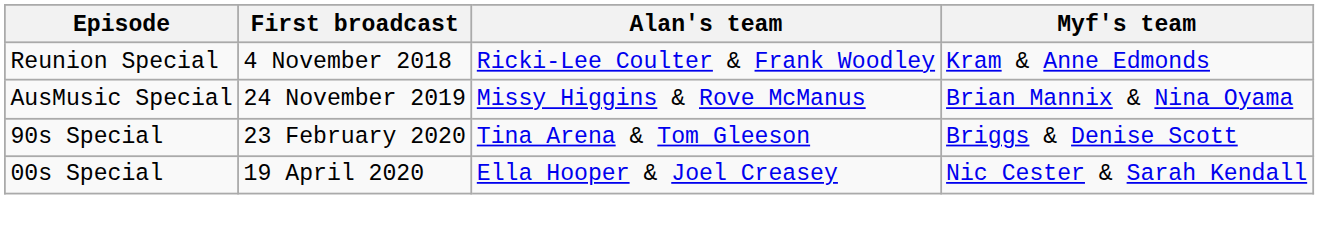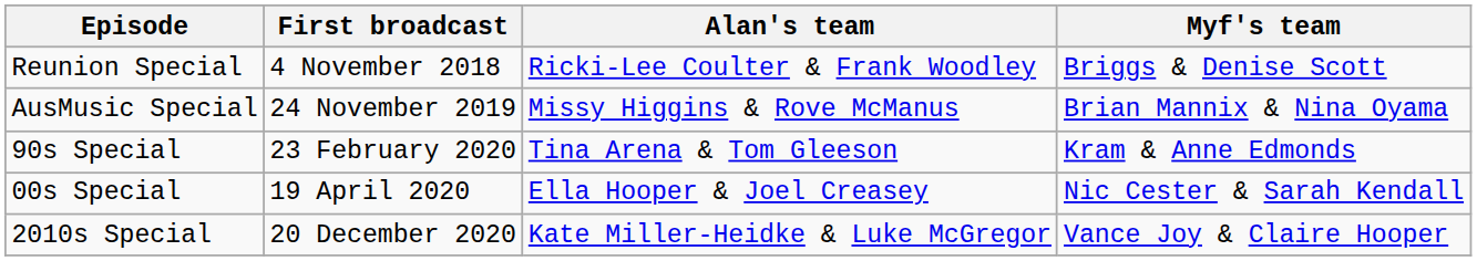 <table class="wikitable">
 <tr>
 <th>Episode</th>
 <th>First broadcast</th>
 <th>Alan's team</th>
 <th>Myf's team</th>
 </tr>
 <tr>
 <td>Reunion Special</td>
 <td>4 November 2018</td>
 <td><a href='#'>Ricki-Lee Coulter</a> & <a href='#'>Frank Woodley</a></td>
-<td><a href='#'>Kram</a> & <a href='#'>Anne Edmonds</a></td>
+<td><a href='#'>Briggs</a> & <a href='#'>Denise Scott</a></td>
 </tr>
 <tr>
 <td>AusMusic Special</td>
 <td>24 November 2019</td>
 <td><a href='#'>Missy Higgins</a> & <a href='#'>Rove McManus</a></td>
 <td><a href='#'>Brian Mannix</a> & <a href='#'>Nina Oyama</a></td>
 </tr>
 <tr>
 <td>90s Special</td>
 <td>23 February 2020</td>
 <td><a href='#'>Tina Arena</a> & <a href='#'>Tom Gleeson</a></td>
-<td><a href='#'>Briggs</a> & <a href='#'>Denise Scott</a></td>
+<td><a href='#'>Kram</a> & <a href='#'>Anne Edmonds</a></td>
 </tr>
 <tr>
 <td>00s Special</td>
 <td>19 April 2020</td>
 <td><a href='#'>Ella Hooper</a> & <a href='#'>Joel Creasey</a></td>
 <td><a href='#'>Nic Cester</a> & <a href='#'>Sarah Kendall</a></td>
 </tr>
+<tr>
+<td>2010s Special</td>
+<td>20 December 2020</td>
+<td><a href='#'>Kate Miller-Heidke</a> & <a href='#'>Luke McGregor</a></td>
+<td><a href='#'>Vance Joy</a> & <a href='#'>Claire Hooper</a></td>
+</tr>
 </table>
